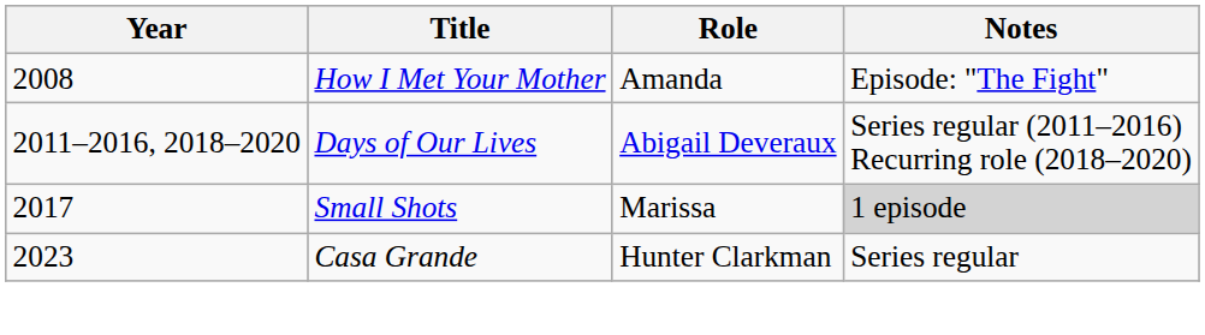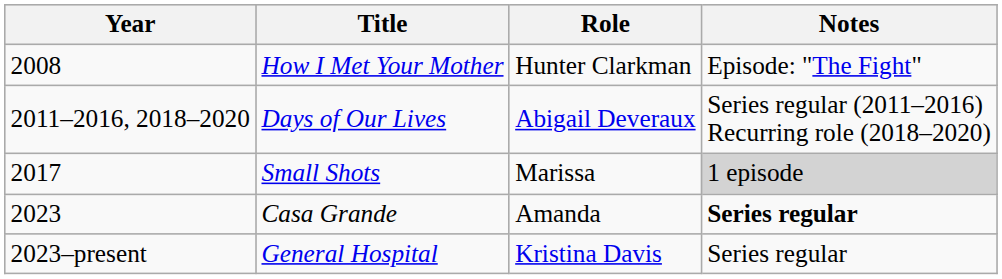 <table class="wikitable sortable">
 <tr>
 <th>Year</th>
 <th>Title</th>
 <th>Role</th>
 <th class="unsortable">Notes</th>
 </tr>
 <tr>
 <td>2008</td>
 <td><em><a href='#'>How I Met Your Mother</a></em></td>
-<td>Amanda</td>
+<td>Hunter Clarkman</td>
 <td>Episode: "<a href='#'>The Fight</a>"</td>
 </tr>
 <tr>
 <td>2011–2016, 2018–2020</td>
 <td><em><a href='#'>Days of Our Lives</a></em></td>
 <td><a href='#'>Abigail Deveraux</a></td>
 <td>Series regular (2011–2016) <br>Recurring role (2018–2020)</td>
 </tr>
 <tr>
 <td>2017</td>
 <td><em><a href='#'>Small Shots</a></em></td>
 <td>Marissa</td>
 <td style="background: lightgrey;">1 episode</td>
 </tr>
 <tr>
 <td>2023</td>
 <td><em>Casa Grande</em></td>
-<td>Hunter Clarkman</td>
+<td>Amanda</td>
+<td><strong>Series regular</strong></td>
+</tr>
+<tr>
+<td>2023–present</td>
+<td><em><a href='#'>General Hospital</a></em></td>
+<td><a href='#'>Kristina Davis</a></td>
 <td>Series regular</td>
 </tr>
 </table>
